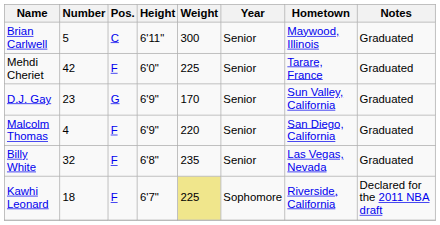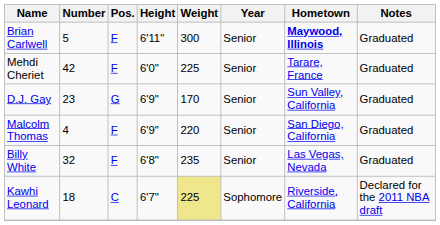 <table class="wikitable sortable" border="1">
 <tr>
 <th>Name</th>
 <th>Number</th>
 <th>Pos.</th>
 <th>Height</th>
 <th>Weight</th>
 <th>Year</th>
 <th>Hometown</th>
 <th class="unsortable">Notes</th>
 </tr>
 <tr>
 <td sortname><a href='#'>Brian Carlwell</a></td>
 <td>5</td>
-<td><a href='#'>C</a></td>
+<td><a href='#'>F</a></td>
 <td>6'11"</td>
 <td>300</td>
 <td>Senior</td>
-<td><a href='#'>Maywood, Illinois</a></td>
+<td><strong><a href='#'>Maywood, Illinois</a></strong></td>
 <td>Graduated</td>
 </tr>
 <tr>
 <td sortname>Mehdi Cheriet</td>
 <td>42</td>
 <td><a href='#'>F</a></td>
 <td>6'0"</td>
 <td>225</td>
 <td>Senior</td>
 <td><a href='#'>Tarare, France</a></td>
 <td>Graduated</td>
 </tr>
 <tr>
 <td sortname><a href='#'>D.J. Gay</a></td>
 <td>23</td>
 <td><a href='#'>G</a></td>
 <td>6'9"</td>
 <td>170</td>
 <td>Senior</td>
 <td><a href='#'>Sun Valley, California</a></td>
 <td>Graduated</td>
 </tr>
 <tr>
 <td sortname><a href='#'>Malcolm Thomas</a></td>
 <td>4</td>
 <td><a href='#'>F</a></td>
 <td>6'9"</td>
 <td>220</td>
 <td>Senior</td>
 <td><a href='#'>San Diego, California</a></td>
 <td>Graduated</td>
 </tr>
 <tr>
 <td sortname><a href='#'>Billy White</a></td>
 <td>32</td>
 <td><a href='#'>F</a></td>
 <td>6'8"</td>
 <td>235</td>
 <td>Senior</td>
 <td><a href='#'>Las Vegas, Nevada</a></td>
 <td>Graduated</td>
 </tr>
 <tr>
 <td sortname><a href='#'>Kawhi Leonard</a></td>
 <td>18</td>
-<td><a href='#'>F</a></td>
+<td><a href='#'>C</a></td>
 <td>6'7"</td>
 <td style="background: khaki;">225</td>
 <td>Sophomore</td>
 <td><a href='#'>Riverside, California</a></td>
 <td>Declared for the <a href='#'>2011 NBA draft</a></td>
 </tr>
 <tr>
 </tr>
 </table>
